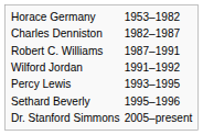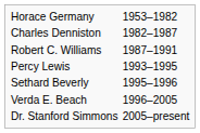 <table class="infobox" cellpadding="2" cellspacing="2" style="font-size: 90%;">
 <tr>
 <td>Horace Germany</td>
 <td>1953–1982</td>
 </tr>
 <tr>
 <td>Charles Denniston</td>
 <td>1982–1987</td>
 </tr>
 <tr>
 <td>Robert C. Williams</td>
 <td>1987–1991</td>
 </tr>
 <tr>
-<td>Wilford Jordan</td>
-<td>1991–1992</td>
-</tr>
-<tr>
 <td>Percy Lewis</td>
 <td>1993–1995</td>
 </tr>
 <tr>
 <td>Sethard Beverly</td>
 <td>1995–1996</td>
 </tr>
 <tr>
+<td>Verda E. Beach</td>
+<td>1996–2005</td>
+</tr>
+<tr>
 <td>Dr. Stanford Simmons</td>
 <td>2005–present</td>
 </tr>
 </table>
